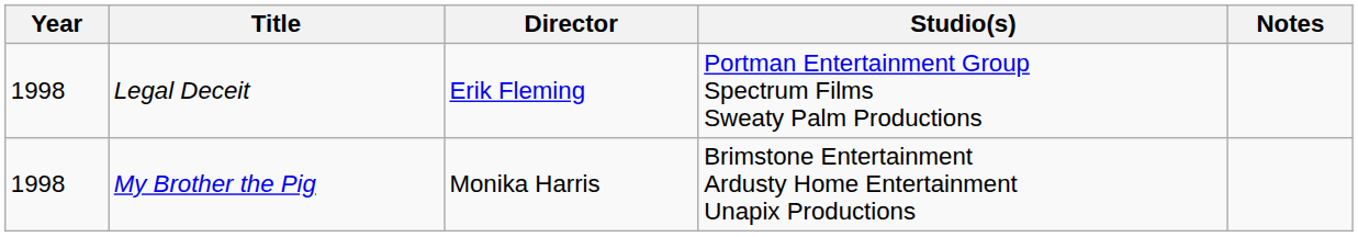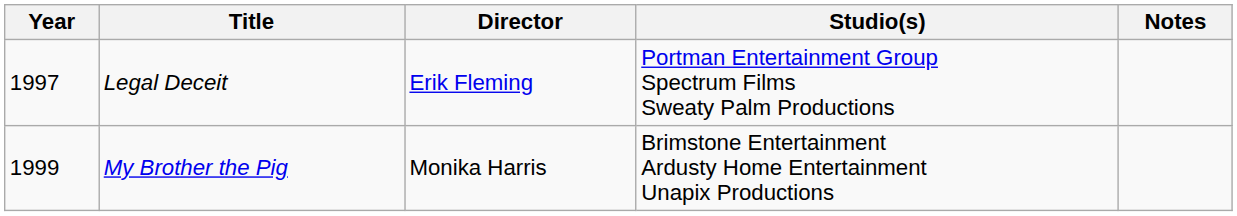 <table class="wikitable sortable" width=100%>
 <tr>
 <th>Year</th>
 <th>Title</th>
 <th>Director</th>
 <th>Studio(s)</th>
 <th>Notes</th>
 </tr>
 <tr>
-<td>1998</td>
+<td>1997</td>
 <td><em>Legal Deceit</em></td>
 <td><a href='#'>Erik Fleming</a></td>
 <td><a href='#'>Portman Entertainment Group</a><br>Spectrum Films<br>Sweaty Palm Productions</td>
 <td></td>
 </tr>
 <tr>
-<td>1998</td>
+<td>1999</td>
 <td><em><a href='#'>My Brother the Pig</a></em></td>
 <td>Monika Harris</td>
 <td>Brimstone Entertainment<br>Ardusty Home Entertainment<br>Unapix Productions</td>
 <td></td>
 </tr>
 </table>
